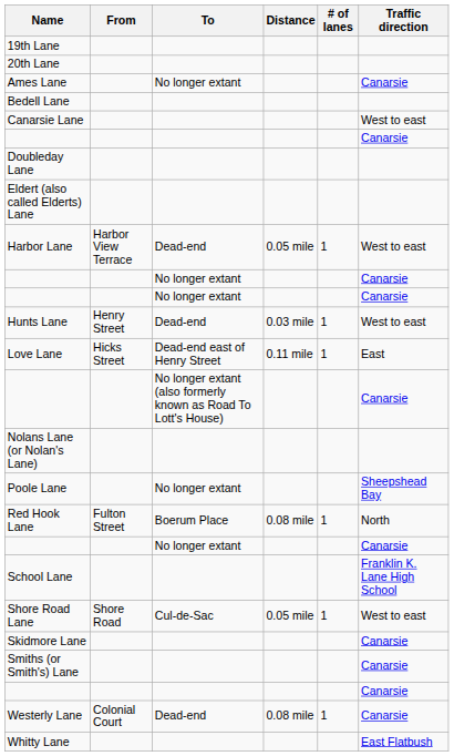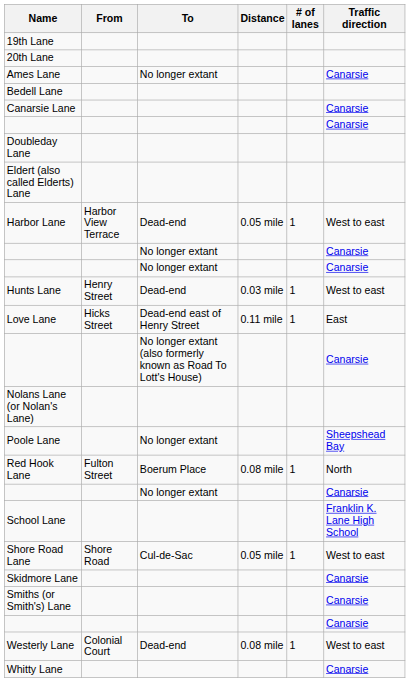 <table class=wikitable>
 <tr>
 <th>Name</th>
 <th>From</th>
 <th>To</th>
 <th>Distance</th>
 <th># of lanes</th>
 <th>Traffic direction</th>
 </tr>
 <tr>
 <td>19th Lane</td>
 <td></td>
 <td></td>
 <td></td>
 <td></td>
 <td></td>
 </tr>
 <tr>
 <td>20th Lane</td>
 <td></td>
 <td></td>
 <td></td>
 <td></td>
 <td></td>
 </tr>
 <tr>
 <td>Ames Lane</td>
 <td></td>
 <td>No longer extant</td>
 <td></td>
 <td></td>
 <td><a href='#'>Canarsie</a></td>
 </tr>
 <tr>
 <td>Bedell Lane</td>
 <td></td>
 <td></td>
 <td></td>
 <td></td>
 <td></td>
 </tr>
 <tr>
 <td>Canarsie Lane</td>
 <td></td>
 <td></td>
 <td></td>
 <td></td>
-<td>West to east</td>
+<td><a href='#'>Canarsie</a></td>
 </tr>
 <tr>
 <td></td>
 <td></td>
 <td></td>
 <td></td>
 <td></td>
 <td><a href='#'>Canarsie</a></td>
 </tr>
 <tr>
 <td>Doubleday Lane</td>
 <td></td>
 <td></td>
 <td></td>
 <td></td>
 <td></td>
 </tr>
 <tr>
 <td>Eldert (also called Elderts) Lane</td>
 <td></td>
 <td></td>
 <td></td>
 <td></td>
 <td></td>
 </tr>
 <tr>
 <td>Harbor Lane</td>
 <td>Harbor View Terrace</td>
 <td>Dead-end</td>
 <td>0.05 mile</td>
 <td>1</td>
 <td>West to east</td>
 </tr>
 <tr>
 <td></td>
 <td></td>
 <td>No longer extant</td>
 <td></td>
 <td></td>
 <td><a href='#'>Canarsie</a></td>
 </tr>
 <tr>
 <td></td>
 <td></td>
 <td>No longer extant</td>
 <td></td>
 <td></td>
 <td><a href='#'>Canarsie</a></td>
 </tr>
 <tr>
 <td>Hunts Lane</td>
 <td>Henry Street</td>
 <td>Dead-end</td>
 <td>0.03 mile</td>
 <td>1</td>
 <td>West to east</td>
 </tr>
 <tr>
 <td>Love Lane</td>
 <td>Hicks Street</td>
 <td>Dead-end east of Henry Street</td>
 <td>0.11 mile</td>
 <td>1</td>
 <td>East</td>
 </tr>
 <tr>
 <td></td>
 <td></td>
 <td>No longer extant (also formerly known as Road To Lott's House)</td>
 <td></td>
 <td></td>
 <td><a href='#'>Canarsie</a></td>
 </tr>
 <tr>
 <td>Nolans Lane (or Nolan's Lane)</td>
 <td></td>
 <td></td>
 <td></td>
 <td></td>
 <td></td>
 </tr>
 <tr>
 <td>Poole Lane</td>
 <td></td>
 <td>No longer extant</td>
 <td></td>
 <td></td>
 <td><a href='#'>Sheepshead Bay</a></td>
 </tr>
 <tr>
 <td>Red Hook Lane</td>
 <td>Fulton Street</td>
 <td>Boerum Place</td>
 <td>0.08 mile</td>
 <td>1</td>
 <td>North</td>
 </tr>
 <tr>
 <td></td>
 <td></td>
 <td>No longer extant</td>
 <td></td>
 <td></td>
 <td><a href='#'>Canarsie</a></td>
 </tr>
 <tr>
 <td>School Lane</td>
 <td></td>
 <td></td>
 <td></td>
 <td></td>
 <td><a href='#'>Franklin K. Lane High School</a></td>
 </tr>
 <tr>
 <td>Shore Road Lane</td>
 <td>Shore Road</td>
 <td>Cul-de-Sac</td>
 <td>0.05 mile</td>
 <td>1</td>
 <td>West to east</td>
 </tr>
 <tr>
 <td>Skidmore Lane</td>
 <td></td>
 <td></td>
 <td></td>
 <td></td>
 <td><a href='#'>Canarsie</a></td>
 </tr>
 <tr>
 <td>Smiths (or Smith's) Lane</td>
 <td></td>
 <td></td>
 <td></td>
 <td></td>
 <td><a href='#'>Canarsie</a></td>
 </tr>
 <tr>
 <td><br></td>
 <td></td>
 <td></td>
 <td></td>
 <td></td>
 <td><a href='#'>Canarsie</a></td>
 </tr>
 <tr>
 <td>Westerly Lane</td>
 <td>Colonial Court</td>
 <td>Dead-end</td>
 <td>0.08 mile</td>
 <td>1</td>
-<td><a href='#'>Canarsie</a></td>
+<td>West to east</td>
 </tr>
 <tr>
 <td>Whitty Lane</td>
 <td></td>
 <td></td>
 <td></td>
 <td></td>
-<td><a href='#'>East Flatbush</a></td>
+<td><a href='#'>Canarsie</a></td>
 </tr>
 </table>
